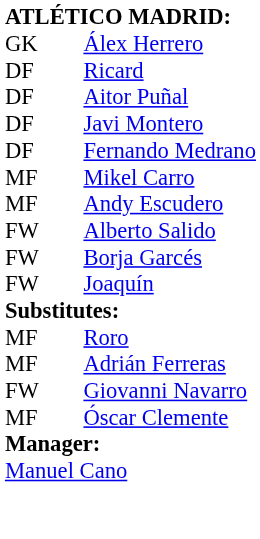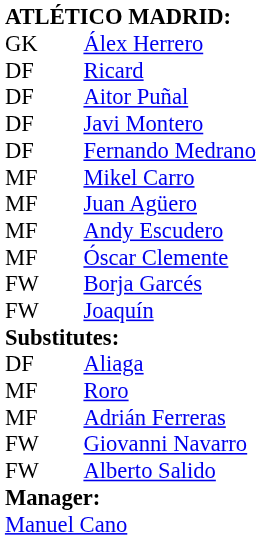 <table style="font-size: 90%" cellspacing="0" cellpadding="0" align=center>
 <tr>
 <td colspan="4"><strong>ATLÉTICO MADRID:</strong></td>
 </tr>
 <tr>
 <th width=25></th>
 <th width=25></th>
 </tr>
 <tr>
 <td>GK</td>
 <td></td>
 <td> <a href='#'>Álex Herrero</a></td>
 </tr>
 <tr>
 <td>DF</td>
 <td></td>
 <td> <a href='#'>Ricard</a></td>
 </tr>
 <tr>
 <td>DF</td>
 <td></td>
 <td> <a href='#'>Aitor Puñal</a></td>
 </tr>
 <tr>
 <td>DF</td>
 <td></td>
 <td> <a href='#'>Javi Montero</a></td>
 <td></td>
 </tr>
 <tr>
 <td>DF</td>
 <td></td>
 <td> <a href='#'>Fernando Medrano</a></td>
 </tr>
 <tr>
 <td>MF</td>
 <td></td>
 <td> <a href='#'>Mikel Carro</a></td>
 </tr>
 <tr>
 <td>MF</td>
 <td></td>
+<td> <a href='#'>Juan Agüero</a></td>
+<td></td>
+<td></td>
+</tr>
+<tr>
+<td>MF</td>
+<td></td>
 <td> <a href='#'>Andy Escudero</a></td>
 <td></td>
 <td></td>
 </tr>
 <tr>
-<td>FW</td>
+<td>MF</td>
 <td></td>
-<td> <a href='#'>Alberto Salido</a></td>
+<td> <a href='#'>Óscar Clemente</a></td>
 <td></td>
 <td></td>
 </tr>
 <tr>
 <td>FW</td>
 <td></td>
 <td> <a href='#'>Borja Garcés</a></td>
 <td></td>
 <td></td>
 </tr>
 <tr>
 <td>FW</td>
 <td></td>
 <td> <a href='#'>Joaquín</a></td>
 <td></td>
 <td></td>
 </tr>
 <tr>
 <td colspan=3><strong>Substitutes:</strong></td>
+</tr>
+<tr>
+<td>DF</td>
+<td></td>
+<td> <a href='#'>Aliaga</a></td>
+<td></td>
+<td></td>
 </tr>
 <tr>
 <td>MF</td>
 <td></td>
 <td> <a href='#'>Roro</a></td>
 <td></td>
 <td></td>
 </tr>
 <tr>
 <td>MF</td>
 <td></td>
 <td> <a href='#'>Adrián Ferreras</a></td>
 <td></td>
 <td></td>
 </tr>
 <tr>
 <td>FW</td>
 <td></td>
 <td> <a href='#'>Giovanni Navarro</a></td>
 <td></td>
 <td></td>
 </tr>
 <tr>
-<td>MF</td>
+<td>FW</td>
 <td></td>
-<td> <a href='#'>Óscar Clemente</a></td>
+<td> <a href='#'>Alberto Salido</a></td>
 <td></td>
 <td></td>
 </tr>
 <tr>
 <td colspan=3><strong>Manager:</strong></td>
 </tr>
 <tr>
 <td colspan=4> <a href='#'>Manuel Cano</a></td>
 </tr>
 </table>
